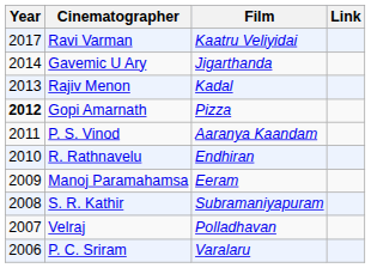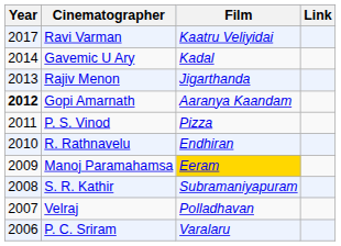 <table class="wikitable">
 <tr style="background:#d1e4fd;">
 <th>Year</th>
 <th>Cinematographer</th>
 <th>Film</th>
 <th>Link</th>
 </tr>
 <tr style="background:#edf3fe;">
 <td>2017</td>
 <td><a href='#'>Ravi Varman</a></td>
 <td><em><a href='#'>Kaatru Veliyidai</a></em></td>
 <td></td>
 </tr>
 <tr>
 <td>2014</td>
 <td><a href='#'>Gavemic U Ary</a></td>
-<td><em><a href='#'>Jigarthanda</a></em></td>
+<td><em><a href='#'>Kadal</a></em></td>
 <td></td>
 </tr>
 <tr style="background:#edf3fe;">
 <td>2013</td>
 <td><a href='#'>Rajiv Menon</a></td>
-<td><em><a href='#'>Kadal</a></em></td>
+<td><em><a href='#'>Jigarthanda</a></em></td>
 <td></td>
 </tr>
 <tr>
 <td><strong>2012</strong></td>
 <td><a href='#'>Gopi Amarnath</a></td>
-<td><em><a href='#'>Pizza</a></em></td>
+<td><em><a href='#'>Aaranya Kaandam</a></em></td>
 <td></td>
 </tr>
 <tr>
 <td>2011</td>
 <td><a href='#'>P. S. Vinod</a></td>
-<td><em><a href='#'>Aaranya Kaandam</a></em></td>
+<td><em><a href='#'>Pizza</a></em></td>
 <td></td>
 </tr>
 <tr style="background:#edf3fe;">
 <td>2010</td>
 <td><a href='#'>R. Rathnavelu</a></td>
 <td><em><a href='#'>Endhiran</a></em></td>
 <td></td>
 </tr>
 <tr>
 <td>2009</td>
 <td><a href='#'>Manoj Paramahamsa</a></td>
-<td><em><a href='#'>Eeram</a></em></td>
+<td style="background: gold;"><em><a href='#'>Eeram</a></em></td>
 <td></td>
 </tr>
 <tr style="background:#edf3fe;">
 <td>2008</td>
 <td><a href='#'>S. R. Kathir</a></td>
 <td><em><a href='#'>Subramaniyapuram</a></em></td>
 <td></td>
 </tr>
 <tr>
 <td>2007</td>
 <td><a href='#'>Velraj</a></td>
 <td><em><a href='#'>Polladhavan</a></em></td>
 <td></td>
 </tr>
 <tr style="background:#edf3fe;">
 <td>2006</td>
 <td><a href='#'>P. C. Sriram</a></td>
 <td><em><a href='#'>Varalaru</a></em></td>
 <td></td>
 </tr>
 </table>
